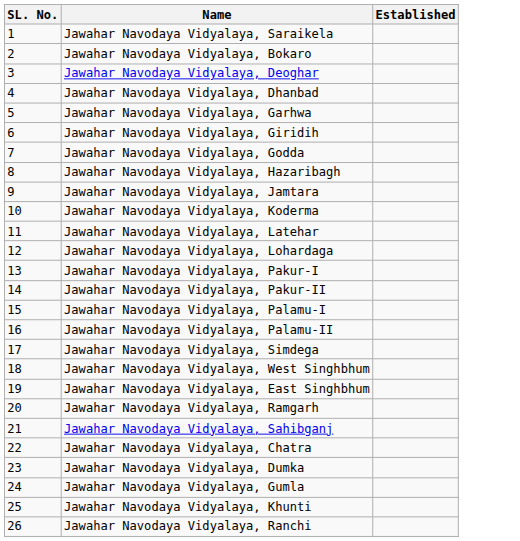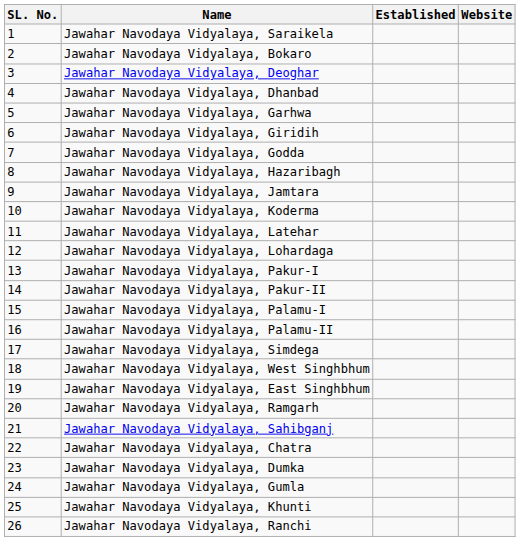 <table class="wikitable sortable mw-collapsible">
 <tr>
 <th>SL. No.</th>
 <th>Name</th>
 <th>Established</th>
+<th>Website</th>
 </tr>
 <tr>
 <td>1</td>
 <td>Jawahar Navodaya Vidyalaya, Saraikela</td>
+<td></td>
 <td></td>
 </tr>
 <tr>
 <td>2</td>
 <td>Jawahar Navodaya Vidyalaya, Bokaro</td>
 <td></td>
+<td></td>
 </tr>
 <tr>
 <td>3</td>
 <td><a href='#'>Jawahar Navodaya Vidyalaya, Deoghar</a></td>
+<td></td>
 <td></td>
 </tr>
 <tr>
 <td>4</td>
 <td>Jawahar Navodaya Vidyalaya, Dhanbad</td>
 <td></td>
+<td></td>
 </tr>
 <tr>
 <td>5</td>
 <td>Jawahar Navodaya Vidyalaya, Garhwa</td>
+<td></td>
 <td></td>
 </tr>
 <tr>
 <td>6</td>
 <td>Jawahar Navodaya Vidyalaya, Giridih</td>
 <td></td>
+<td></td>
 </tr>
 <tr>
 <td>7</td>
 <td>Jawahar Navodaya Vidyalaya, Godda</td>
+<td></td>
 <td></td>
 </tr>
 <tr>
 <td>8</td>
 <td>Jawahar Navodaya Vidyalaya, Hazaribagh</td>
 <td></td>
+<td></td>
 </tr>
 <tr>
 <td>9</td>
 <td>Jawahar Navodaya Vidyalaya, Jamtara</td>
+<td></td>
 <td></td>
 </tr>
 <tr>
 <td>10</td>
 <td>Jawahar Navodaya Vidyalaya, Koderma</td>
 <td></td>
+<td></td>
 </tr>
 <tr>
 <td>11</td>
 <td>Jawahar Navodaya Vidyalaya, Latehar</td>
+<td></td>
 <td></td>
 </tr>
 <tr>
 <td>12</td>
 <td>Jawahar Navodaya Vidyalaya, Lohardaga</td>
 <td></td>
+<td></td>
 </tr>
 <tr>
 <td>13</td>
 <td>Jawahar Navodaya Vidyalaya, Pakur-I</td>
+<td></td>
 <td></td>
 </tr>
 <tr>
 <td>14</td>
 <td>Jawahar Navodaya Vidyalaya, Pakur-II</td>
 <td></td>
+<td></td>
 </tr>
 <tr>
 <td>15</td>
 <td>Jawahar Navodaya Vidyalaya, Palamu-I</td>
+<td></td>
 <td></td>
 </tr>
 <tr>
 <td>16</td>
 <td>Jawahar Navodaya Vidyalaya, Palamu-II</td>
 <td></td>
+<td></td>
 </tr>
 <tr>
 <td>17</td>
 <td>Jawahar Navodaya Vidyalaya, Simdega</td>
+<td></td>
 <td></td>
 </tr>
 <tr>
 <td>18</td>
 <td>Jawahar Navodaya Vidyalaya, West Singhbhum</td>
 <td></td>
+<td></td>
 </tr>
 <tr>
 <td>19</td>
 <td>Jawahar Navodaya Vidyalaya, East Singhbhum</td>
+<td></td>
 <td></td>
 </tr>
 <tr>
 <td>20</td>
 <td>Jawahar Navodaya Vidyalaya, Ramgarh</td>
 <td></td>
+<td></td>
 </tr>
 <tr>
 <td>21</td>
 <td><a href='#'>Jawahar Navodaya Vidyalaya, Sahibganj</a></td>
+<td></td>
 <td></td>
 </tr>
 <tr>
 <td>22</td>
 <td>Jawahar Navodaya Vidyalaya, Chatra</td>
 <td></td>
+<td></td>
 </tr>
 <tr>
 <td>23</td>
 <td>Jawahar Navodaya Vidyalaya, Dumka</td>
+<td></td>
 <td></td>
 </tr>
 <tr>
 <td>24</td>
 <td>Jawahar Navodaya Vidyalaya, Gumla</td>
 <td></td>
+<td></td>
 </tr>
 <tr>
 <td>25</td>
 <td>Jawahar Navodaya Vidyalaya, Khunti</td>
+<td></td>
 <td></td>
 </tr>
 <tr>
 <td>26</td>
 <td>Jawahar Navodaya Vidyalaya, Ranchi</td>
 <td></td>
+<td></td>
 </tr>
 </table>
